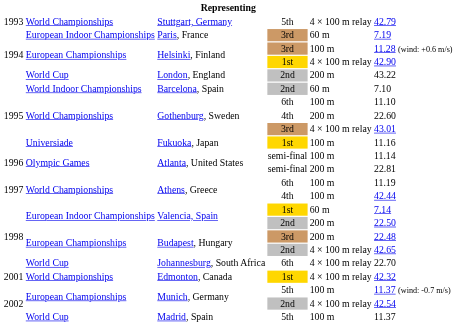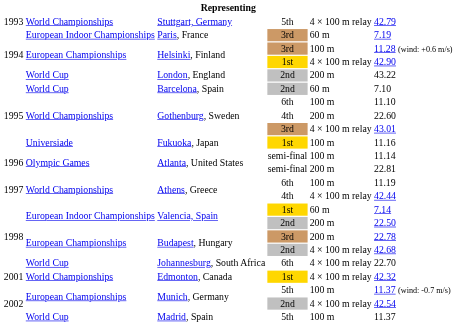 <table>
 <tr>
 <th colspan="6">Representing </th>
 </tr>
 <tr>
 <td>1993</td>
 <td><a href='#'>World Championships</a></td>
 <td><a href='#'>Stuttgart, Germany</a></td>
 <td align="center">5th</td>
 <td>4 × 100 m relay</td>
 <td><a href='#'>42.79</a></td>
 </tr>
 <tr>
 <td rowspan=4>1994</td>
 <td><a href='#'>European Indoor Championships</a></td>
 <td><a href='#'>Paris</a>, France</td>
 <td bgcolor="cc9966" align="center">3rd</td>
 <td>60 m</td>
 <td><a href='#'>7.19</a></td>
 </tr>
 <tr>
 <td rowspan=2><a href='#'>European Championships</a></td>
 <td rowspan=2><a href='#'>Helsinki</a>, Finland</td>
 <td bgcolor="cc9966" align="center">3rd</td>
 <td>100 m</td>
 <td><a href='#'>11.28</a> <small>(wind: +0.6 m/s)</small></td>
 </tr>
 <tr>
 <td bgcolor="gold" align="center">1st</td>
 <td>4 × 100 m relay</td>
 <td><a href='#'>42.90</a></td>
 </tr>
 <tr>
 <td><a href='#'>World Cup</a></td>
 <td><a href='#'>London</a>, England</td>
 <td bgcolor="silver" align="center">2nd</td>
 <td>200 m</td>
 <td>43.22</td>
 </tr>
 <tr>
 <td rowspan=5>1995</td>
-<td><a href='#'>World Indoor Championships</a></td>
+<td><a href='#'>World Cup</a></td>
 <td><a href='#'>Barcelona</a>, Spain</td>
 <td bgcolor="silver" align="center">2nd</td>
 <td>60 m</td>
 <td>7.10</td>
 </tr>
 <tr>
 <td rowspan=3><a href='#'>World Championships</a></td>
 <td rowspan=3><a href='#'>Gothenburg</a>, Sweden</td>
 <td align="center">6th</td>
 <td>100 m</td>
 <td>11.10</td>
 </tr>
 <tr>
 <td align="center">4th</td>
 <td>200 m</td>
 <td>22.60</td>
 </tr>
 <tr>
 <td bgcolor="cc9966" align="center">3rd</td>
 <td>4 × 100 m relay</td>
 <td><a href='#'>43.01</a></td>
 </tr>
 <tr>
 <td><a href='#'>Universiade</a></td>
 <td><a href='#'>Fukuoka</a>, Japan</td>
 <td bgcolor="gold" align="center">1st</td>
 <td>100 m</td>
 <td>11.16</td>
 </tr>
 <tr>
 <td rowspan=2>1996</td>
 <td rowspan=2><a href='#'>Olympic Games</a></td>
 <td rowspan=2><a href='#'>Atlanta</a>, United States</td>
 <td>semi-final</td>
 <td>100 m</td>
 <td>11.14</td>
 </tr>
 <tr>
 <td>semi-final</td>
 <td>200 m</td>
 <td>22.81</td>
 </tr>
 <tr>
 <td rowspan=2>1997</td>
 <td rowspan=2><a href='#'>World Championships</a></td>
 <td rowspan=2><a href='#'>Athens</a>, Greece</td>
 <td align="center">6th</td>
 <td>100 m</td>
 <td>11.19</td>
 </tr>
 <tr>
 <td align="center">4th</td>
-<td>100 m</td>
+<td>4 × 100 m relay</td>
 <td><a href='#'>42.44</a></td>
 </tr>
 <tr>
 <td rowspan=5>1998</td>
 <td rowspan=2><a href='#'>European Indoor Championships</a></td>
 <td rowspan=2><a href='#'>Valencia, Spain</a></td>
 <td bgcolor="gold" align="center">1st</td>
 <td>60 m</td>
 <td><a href='#'>7.14</a></td>
 </tr>
 <tr>
 <td bgcolor="silver" align="center">2nd</td>
 <td>200 m</td>
 <td><a href='#'>22.50</a></td>
 </tr>
 <tr>
 <td rowspan=2><a href='#'>European Championships</a></td>
 <td rowspan=2><a href='#'>Budapest</a>, Hungary</td>
 <td bgcolor="cc9966" align="center">3rd</td>
 <td>200 m</td>
-<td><a href='#'>22.48</a></td>
+<td><a href='#'>22.78</a></td>
 </tr>
 <tr>
 <td bgcolor="silver" align="center">2nd</td>
 <td>4 × 100 m relay</td>
-<td><a href='#'>42.65</a></td>
+<td><a href='#'>42.68</a></td>
 </tr>
 <tr>
 <td><a href='#'>World Cup</a></td>
 <td><a href='#'>Johannesburg</a>, South Africa</td>
 <td align="center">6th</td>
 <td>4 × 100 m relay</td>
 <td>22.70</td>
 </tr>
 <tr>
 <td>2001</td>
 <td><a href='#'>World Championships</a></td>
 <td><a href='#'>Edmonton</a>, Canada</td>
 <td bgcolor="gold" align="center">1st</td>
 <td>4 × 100 m relay</td>
 <td><a href='#'>42.32</a></td>
 </tr>
 <tr>
 <td rowspan=3>2002</td>
 <td rowspan=2><a href='#'>European Championships</a></td>
 <td rowspan=2><a href='#'>Munich</a>, Germany</td>
 <td align="center">5th</td>
 <td>100 m</td>
 <td><a href='#'>11.37</a> <small>(wind: -0.7 m/s)</small></td>
 </tr>
 <tr>
 <td bgcolor="silver" align="center">2nd</td>
 <td>4 × 100 m relay</td>
 <td><a href='#'>42.54</a></td>
 </tr>
 <tr>
 <td><a href='#'>World Cup</a></td>
 <td><a href='#'>Madrid</a>, Spain</td>
 <td align="center">5th</td>
 <td>100 m</td>
 <td>11.37</td>
 </tr>
 </table>
